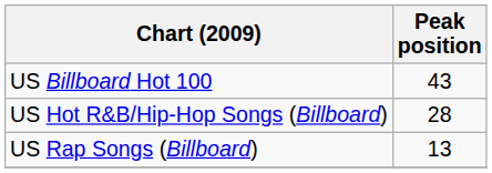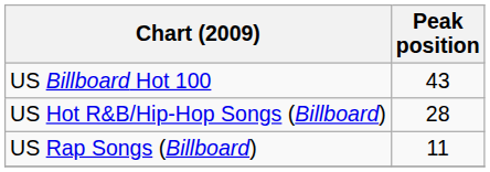 <table class="wikitable sortable">
 <tr>
 <th align="center">Chart (2009)</th>
 <th align="center">Peak<br>position</th>
 </tr>
 <tr>
 <td>US <a href='#'><em>Billboard</em> Hot 100</a></td>
 <td align="center">43</td>
 </tr>
 <tr>
 <td>US <a href='#'>Hot R&B/Hip-Hop Songs</a> (<em><a href='#'>Billboard</a></em>)</td>
 <td align="center">28</td>
 </tr>
 <tr>
 <td>US <a href='#'>Rap Songs</a> (<em><a href='#'>Billboard</a></em>)</td>
-<td align="center">13</td>
+<td align="center">11</td>
 </tr>
 <tr>
 </tr>
 </table>
